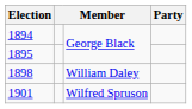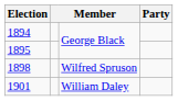 <table class="wikitable">
 <tr>
 <th>Election</th>
 <th colspan="2">Member</th>
 <th>Party</th>
 </tr>
 <tr>
 <td><a href='#'>1894</a></td>
 <td> </td>
 <td rowspan="2"><a href='#'>George Black</a></td>
 <td></td>
 </tr>
 <tr>
 <td><a href='#'>1895</a></td>
 <td> </td>
 <td></td>
 </tr>
 <tr>
 <td><a href='#'>1898</a></td>
 <td> </td>
-<td><a href='#'>William Daley</a></td>
+<td><a href='#'>Wilfred Spruson</a></td>
 <td></td>
 </tr>
 <tr>
 <td><a href='#'>1901</a></td>
 <td> </td>
-<td><a href='#'>Wilfred Spruson</a></td>
+<td><a href='#'>William Daley</a></td>
 <td></td>
 </tr>
 </table>
